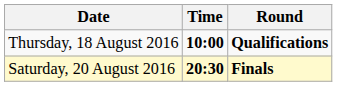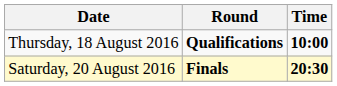 <table class="wikitable">
 <tr>
 <th>Date</th>
+<th>Round</th>
 <th>Time</th>
-<th>Round</th>
 </tr>
 <tr>
 <td>Thursday, 18 August 2016</td>
+<td><strong>Qualifications</strong></td>
 <td><strong>10:00</strong></td>
-<td><strong>Qualifications</strong></td>
 </tr>
 <tr>
 <td style=background:lemonchiffon>Saturday, 20 August 2016</td>
+<td style=background:lemonchiffon><strong>Finals</strong></td>
 <td style=background:lemonchiffon><strong>20:30</strong></td>
-<td style=background:lemonchiffon><strong>Finals</strong></td>
 </tr>
 </table>
